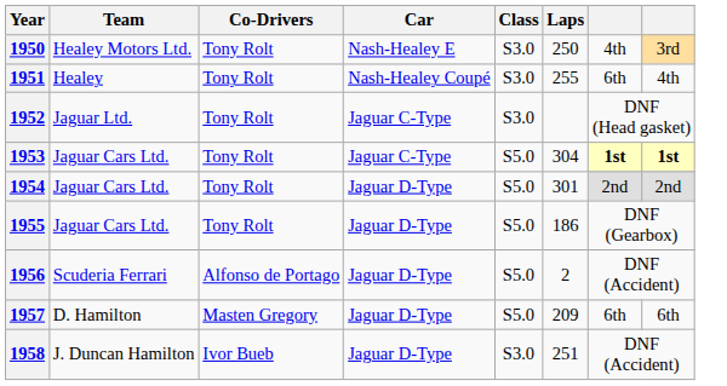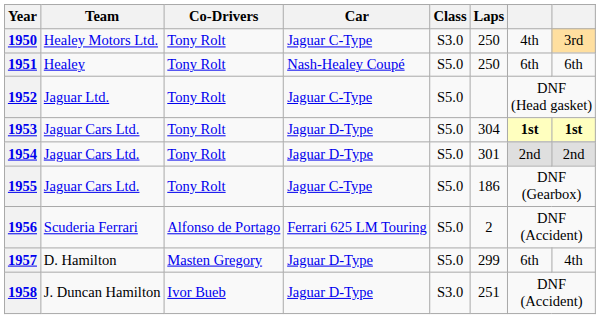 <table class="wikitable" style="text-align:center; font-size:90%">
 <tr>
 <th>Year</th>
 <th>Team</th>
 <th>Co-Drivers</th>
 <th>Car</th>
 <th>Class</th>
 <th>Laps</th>
 <th></th>
 <th></th>
 </tr>
 <tr>
 <th><a href='#'>1950</a></th>
 <td align="left"> <a href='#'>Healey Motors Ltd.</a></td>
 <td align="left"> <a href='#'>Tony Rolt</a></td>
-<td align="left"><a href='#'>Nash-Healey E</a></td>
+<td align="left"><a href='#'>Jaguar C-Type</a></td>
 <td>S3.0</td>
 <td>250</td>
 <td>4th</td>
 <td style="background:#ffdf9f;">3rd</td>
 </tr>
 <tr>
 <th><a href='#'>1951</a></th>
 <td align="left"> <a href='#'>Healey</a></td>
 <td align="left"> <a href='#'>Tony Rolt</a></td>
 <td align="left"><a href='#'>Nash-Healey Coupé</a></td>
-<td>S3.0</td>
-<td>255</td>
+<td>S5.0</td>
+<td>250</td>
 <td>6th</td>
-<td>4th</td>
+<td>6th</td>
 </tr>
 <tr>
 <th><a href='#'>1952</a></th>
 <td align="left"> <a href='#'>Jaguar Ltd.</a></td>
 <td align="left"> <a href='#'>Tony Rolt</a></td>
 <td align="left"><a href='#'>Jaguar C-Type</a></td>
-<td>S3.0</td>
+<td>S5.0</td>
 <td></td>
 <td colspan=2>DNF<br>(Head gasket)</td>
 </tr>
 <tr>
 <th><a href='#'>1953</a></th>
 <td align="left"> <a href='#'>Jaguar Cars Ltd.</a></td>
 <td align="left"> <a href='#'>Tony Rolt</a></td>
-<td align="left"><a href='#'>Jaguar C-Type</a></td>
+<td align="left"><a href='#'>Jaguar D-Type</a></td>
 <td>S5.0</td>
 <td>304</td>
 <td style="background:#ffffbf;"><strong>1st</strong></td>
 <td style="background:#ffffbf;"><strong>1st</strong></td>
 </tr>
 <tr>
 <th><a href='#'>1954</a></th>
 <td align="left"> <a href='#'>Jaguar Cars Ltd.</a></td>
 <td align="left"> <a href='#'>Tony Rolt</a></td>
 <td align="left"><a href='#'>Jaguar D-Type</a></td>
 <td>S5.0</td>
 <td>301</td>
 <td style="background:#dfdfdf;">2nd</td>
 <td style="background:#dfdfdf;">2nd</td>
 </tr>
 <tr>
 <th><a href='#'>1955</a></th>
 <td align="left"> <a href='#'>Jaguar Cars Ltd.</a></td>
 <td align="left"> <a href='#'>Tony Rolt</a></td>
-<td align="left"><a href='#'>Jaguar D-Type</a></td>
+<td align="left"><a href='#'>Jaguar C-Type</a></td>
 <td>S5.0</td>
 <td>186</td>
 <td colspan=2>DNF<br>(Gearbox)</td>
 </tr>
 <tr>
 <th><a href='#'>1956</a></th>
 <td align="left"> <a href='#'>Scuderia Ferrari</a></td>
 <td align="left"> <a href='#'>Alfonso de Portago</a></td>
-<td align="left"><a href='#'>Jaguar D-Type</a></td>
+<td align="left"><a href='#'>Ferrari 625 LM Touring</a></td>
 <td>S5.0</td>
 <td>2</td>
 <td colspan=2>DNF<br>(Accident)</td>
 </tr>
 <tr>
 <th><a href='#'>1957</a></th>
 <td align="left"> D. Hamilton</td>
 <td align="left"> <a href='#'>Masten Gregory</a></td>
 <td align="left"><a href='#'>Jaguar D-Type</a></td>
 <td>S5.0</td>
-<td>209</td>
+<td>299</td>
 <td>6th</td>
-<td>6th</td>
+<td>4th</td>
 </tr>
 <tr>
 <th><a href='#'>1958</a></th>
 <td align="left"> J. Duncan Hamilton</td>
 <td align="left"> <a href='#'>Ivor Bueb</a></td>
 <td align="left"><a href='#'>Jaguar D-Type</a></td>
 <td>S3.0</td>
 <td>251</td>
 <td colspan=2>DNF<br>(Accident)</td>
 </tr>
 </table>
